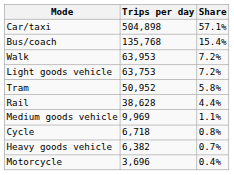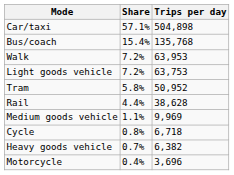 <table class="wikitable">
 <tr>
 <th>Mode</th>
+<th>Share</th>
 <th>Trips per day</th>
-<th>Share</th>
 </tr>
 <tr>
 <td>Car/taxi</td>
+<td>57.1%</td>
 <td>504,898</td>
-<td>57.1%</td>
 </tr>
 <tr>
 <td>Bus/coach</td>
+<td>15.4%</td>
 <td>135,768</td>
-<td>15.4%</td>
 </tr>
 <tr>
 <td>Walk</td>
+<td>7.2%</td>
 <td>63,953</td>
-<td>7.2%</td>
 </tr>
 <tr>
 <td>Light goods vehicle</td>
+<td>7.2%</td>
 <td>63,753</td>
-<td>7.2%</td>
 </tr>
 <tr>
 <td>Tram</td>
+<td>5.8%</td>
 <td>50,952</td>
-<td>5.8%</td>
 </tr>
 <tr>
 <td>Rail</td>
+<td>4.4%</td>
 <td>38,628</td>
-<td>4.4%</td>
 </tr>
 <tr>
 <td>Medium goods vehicle</td>
+<td>1.1%</td>
 <td>9,969</td>
-<td>1.1%</td>
 </tr>
 <tr>
 <td>Cycle</td>
+<td>0.8%</td>
 <td>6,718</td>
-<td>0.8%</td>
 </tr>
 <tr>
 <td>Heavy goods vehicle</td>
+<td>0.7%</td>
 <td>6,382</td>
-<td>0.7%</td>
 </tr>
 <tr>
 <td>Motorcycle</td>
+<td>0.4%</td>
 <td>3,696</td>
-<td>0.4%</td>
 </tr>
 </table>
